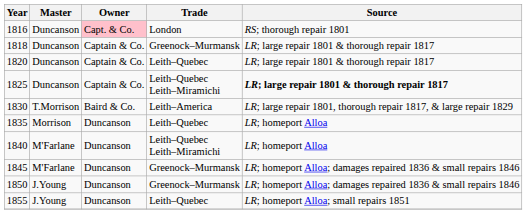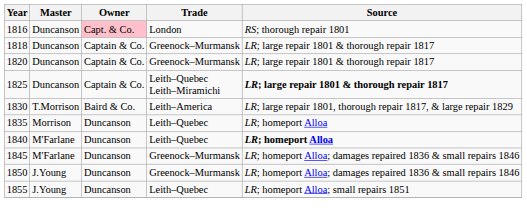 <table class="sortable wikitable">
 <tr>
 <th>Year</th>
 <th>Master</th>
 <th>Owner</th>
 <th>Trade</th>
 <th>Source</th>
 </tr>
 <tr>
 <td>1816</td>
 <td>Duncanson</td>
 <td style="background: pink;">Capt. & Co.</td>
 <td>London</td>
 <td><em>RS</em>; thorough repair 1801</td>
 </tr>
 <tr>
 <td>1818</td>
 <td>Duncanson</td>
 <td>Captain & Co.</td>
 <td>Greenock–Murmansk</td>
 <td><em>LR</em>; large repair 1801 & thorough repair 1817</td>
 </tr>
 <tr>
 <td>1820</td>
 <td>Duncanson</td>
 <td>Captain & Co.</td>
-<td>Leith–Quebec</td>
+<td>Greenock–Murmansk</td>
 <td><em>LR</em>; large repair 1801 & thorough repair 1817</td>
 </tr>
 <tr>
 <td>1825</td>
 <td>Duncanson</td>
 <td>Captain & Co.</td>
 <td>Leith–Quebec<br>Leith–Miramichi</td>
 <td><strong><em>LR</em>; large repair 1801 & thorough repair 1817</strong></td>
 </tr>
 <tr>
 <td>1830</td>
 <td>T.Morrison</td>
 <td>Baird & Co.</td>
 <td>Leith–America</td>
 <td><em>LR</em>; large repair 1801, thorough repair 1817, & large repair 1829</td>
 </tr>
 <tr>
 <td>1835</td>
 <td>Morrison</td>
 <td>Duncanson</td>
 <td>Leith–Quebec</td>
 <td><em>LR</em>; homeport <a href='#'>Alloa</a></td>
 </tr>
 <tr>
 <td>1840</td>
 <td>M'Farlane</td>
 <td>Duncanson</td>
-<td>Leith–Quebec<br>Leith–Miramichi</td>
-<td><em>LR</em>; homeport <a href='#'>Alloa</a></td>
+<td>Leith–Quebec</td>
+<td><strong><em>LR</em>; homeport <a href='#'>Alloa</a></strong></td>
 </tr>
 <tr>
 <td>1845</td>
 <td>M'Farlane</td>
 <td>Duncanson</td>
 <td>Greenock–Murmansk</td>
 <td><em>LR</em>; homeport <a href='#'>Alloa</a>; damages repaired 1836 & small repairs 1846</td>
 </tr>
 <tr>
 <td>1850</td>
 <td>J.Young</td>
 <td>Duncanson</td>
 <td>Greenock–Murmansk</td>
 <td><em>LR</em>; homeport <a href='#'>Alloa</a>; damages repaired 1836 & small repairs 1846</td>
 </tr>
 <tr>
 <td>1855</td>
 <td>J.Young</td>
 <td>Duncanson</td>
 <td>Leith–Quebec</td>
 <td><em>LR</em>; homeport <a href='#'>Alloa</a>; small repairs 1851</td>
 </tr>
 <tr>
 </tr>
 </table>
